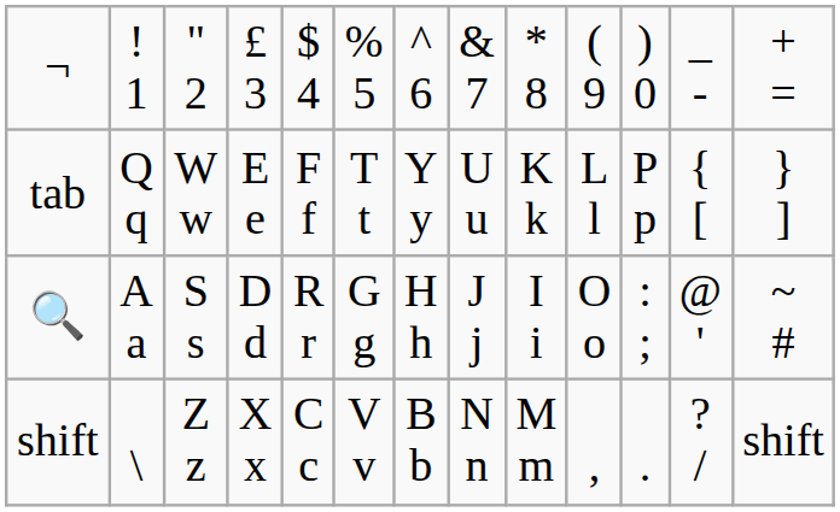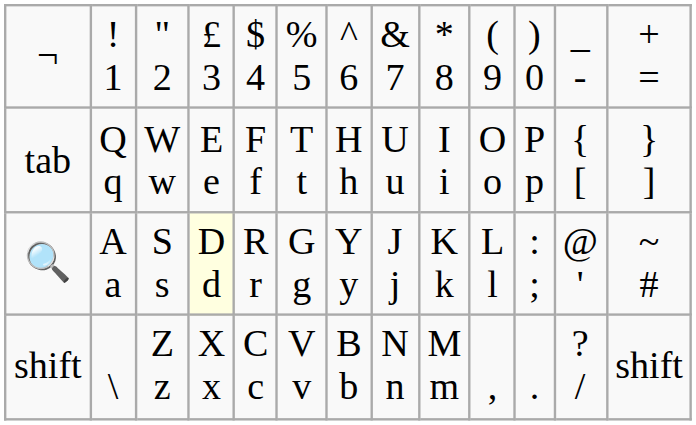 <table class="wikitable" style="text-align:center;">
 <tr>
 <td>¬ <br> </td>
 <td>! <br>1 </td>
 <td>" <br>2 </td>
 <td>£ <br>3 </td>
 <td>$ <br>4 </td>
 <td>% <br>5 </td>
 <td>^ <br>6 </td>
 <td>& <br>7 </td>
 <td>* <br>8 </td>
 <td>( <br>9 </td>
 <td>) <br>0 </td>
 <td>_ <br>- </td>
 <td>+ <br>= </td>
 </tr>
 <tr>
 <td>tab</td>
 <td>Q <br>q </td>
 <td>W <br>w </td>
 <td>E <br>e </td>
 <td>F <br>f </td>
 <td>T <br>t </td>
-<td>Y <br>y </td>
+<td>H <br>h </td>
 <td>U <br>u </td>
-<td>K <br>k </td>
-<td>L <br>l </td>
+<td>I <br>i </td>
+<td>O <br>o </td>
 <td>P <br>p </td>
 <td>{ <br>[ </td>
 <td>} <br>] </td>
 </tr>
 <tr>
 <td>🔍</td>
 <td>A <br>a </td>
 <td>S <br>s </td>
-<td>D <br>d </td>
+<td style="background: lightyellow;">D <br>d </td>
 <td>R <br>r </td>
 <td>G <br>g </td>
-<td>H <br>h </td>
+<td>Y <br>y </td>
 <td>J <br>j </td>
-<td>I <br>i </td>
-<td>O <br>o </td>
+<td>K <br>k </td>
+<td>L <br>l </td>
 <td>: <br>; </td>
 <td>@ <br>' </td>
 <td>~ <br># </td>
 </tr>
 <tr>
 <td>shift</td>
 <td> <br>\ </td>
 <td>Z <br>z </td>
 <td>X <br>x </td>
 <td>C <br>c </td>
 <td>V <br>v </td>
 <td>B <br>b </td>
 <td>N <br>n </td>
 <td>M <br>m </td>
 <td> <br>, </td>
 <td> <br>. </td>
 <td>? <br>/ </td>
 <td>shift</td>
 </tr>
 </table>
